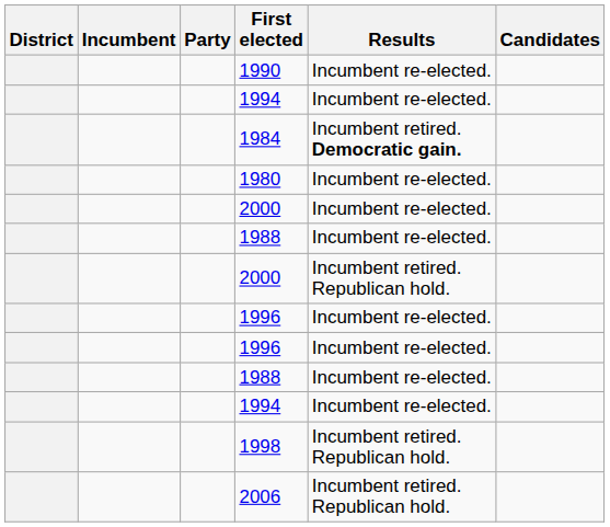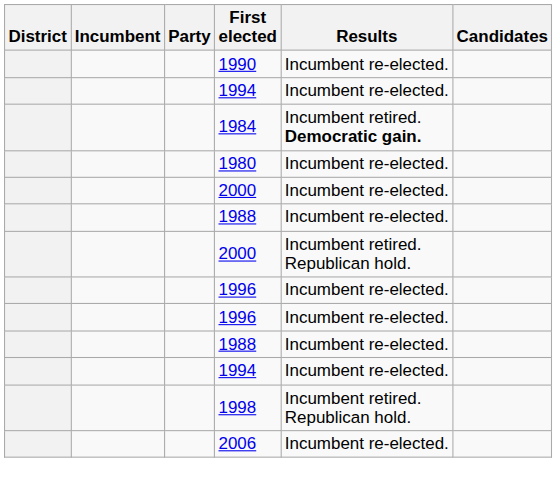 <table class="wikitable sortable">
 <tr valign=bottom>
 <th>District</th>
 <th>Incumbent</th>
 <th>Party</th>
 <th>First<br>elected</th>
 <th>Results</th>
 <th>Candidates</th>
 </tr>
 <tr>
 <th></th>
 <td></td>
 <td></td>
 <td><a href='#'>1990</a></td>
 <td>Incumbent re-elected.</td>
 <td nowrap><br></td>
 </tr>
 <tr>
 <th></th>
 <td></td>
 <td></td>
 <td><a href='#'>1994</a></td>
 <td>Incumbent re-elected.</td>
 <td nowrap><br></td>
 </tr>
 <tr>
 <th></th>
 <td></td>
 <td></td>
 <td><a href='#'>1984</a></td>
 <td>Incumbent retired.<br><strong>Democratic gain.</strong></td>
 <td nowrap></td>
 </tr>
 <tr>
 <th></th>
 <td></td>
 <td></td>
 <td><a href='#'>1980</a></td>
 <td>Incumbent re-elected.</td>
 <td nowrap></td>
 </tr>
 <tr>
 <th></th>
 <td></td>
 <td></td>
 <td><a href='#'>2000</a></td>
 <td>Incumbent re-elected.</td>
 <td nowrap></td>
 </tr>
 <tr>
 <th></th>
 <td></td>
 <td></td>
 <td><a href='#'>1988</a></td>
 <td>Incumbent re-elected.</td>
 <td nowrap></td>
 </tr>
 <tr>
 <th></th>
 <td></td>
 <td></td>
 <td><a href='#'>2000</a></td>
 <td>Incumbent retired.<br>Republican hold.</td>
 <td nowrap></td>
 </tr>
 <tr>
 <th></th>
 <td></td>
 <td></td>
 <td><a href='#'>1996</a></td>
 <td>Incumbent re-elected.</td>
 <td nowrap></td>
 </tr>
 <tr>
 <th></th>
 <td></td>
 <td></td>
 <td><a href='#'>1996</a></td>
 <td>Incumbent re-elected.</td>
 <td nowrap></td>
 </tr>
 <tr>
 <th></th>
 <td></td>
 <td></td>
 <td><a href='#'>1988</a></td>
 <td>Incumbent re-elected.</td>
 <td nowrap></td>
 </tr>
 <tr>
 <th></th>
 <td></td>
 <td></td>
 <td><a href='#'>1994</a></td>
 <td>Incumbent re-elected.</td>
 <td nowrap></td>
 </tr>
 <tr>
 <th></th>
 <td></td>
 <td></td>
 <td><a href='#'>1998</a></td>
 <td>Incumbent retired.<br>Republican hold.</td>
 <td nowrap></td>
 </tr>
 <tr>
 <th></th>
 <td></td>
 <td></td>
 <td><a href='#'>2006</a></td>
-<td>Incumbent retired.<br>Republican hold.</td>
+<td>Incumbent re-elected.</td>
 <td nowrap></td>
 </tr>
 </table>
